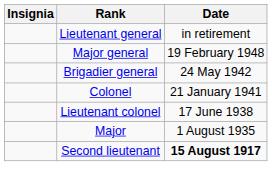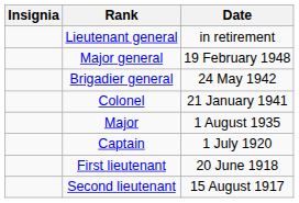 <table class="wikitable" style="text-align:center;">
 <tr>
 <th>Insignia</th>
 <th>Rank</th>
 <th>Date</th>
 </tr>
 <tr>
 <td></td>
 <td><a href='#'>Lieutenant general</a></td>
 <td>in retirement</td>
 </tr>
 <tr>
 <td></td>
 <td><a href='#'>Major general</a></td>
 <td>19 February 1948</td>
 </tr>
 <tr>
 <td></td>
 <td><a href='#'>Brigadier general</a></td>
 <td>24 May 1942</td>
 </tr>
 <tr>
 <td></td>
 <td><a href='#'>Colonel</a></td>
 <td>21 January 1941</td>
 </tr>
 <tr>
 <td></td>
-<td><a href='#'>Lieutenant colonel</a></td>
-<td>17 June 1938</td>
-</tr>
-<tr>
-<td></td>
 <td><a href='#'>Major</a></td>
 <td>1 August 1935</td>
 </tr>
 <tr>
 <td></td>
+<td><a href='#'>Captain</a></td>
+<td>1 July 1920</td>
+</tr>
+<tr>
+<td></td>
+<td><a href='#'>First lieutenant</a></td>
+<td>20 June 1918</td>
+</tr>
+<tr>
+<td></td>
 <td><a href='#'>Second lieutenant</a></td>
-<td><strong>15 August 1917</strong></td>
+<td>15 August 1917</td>
 </tr>
 </table>
